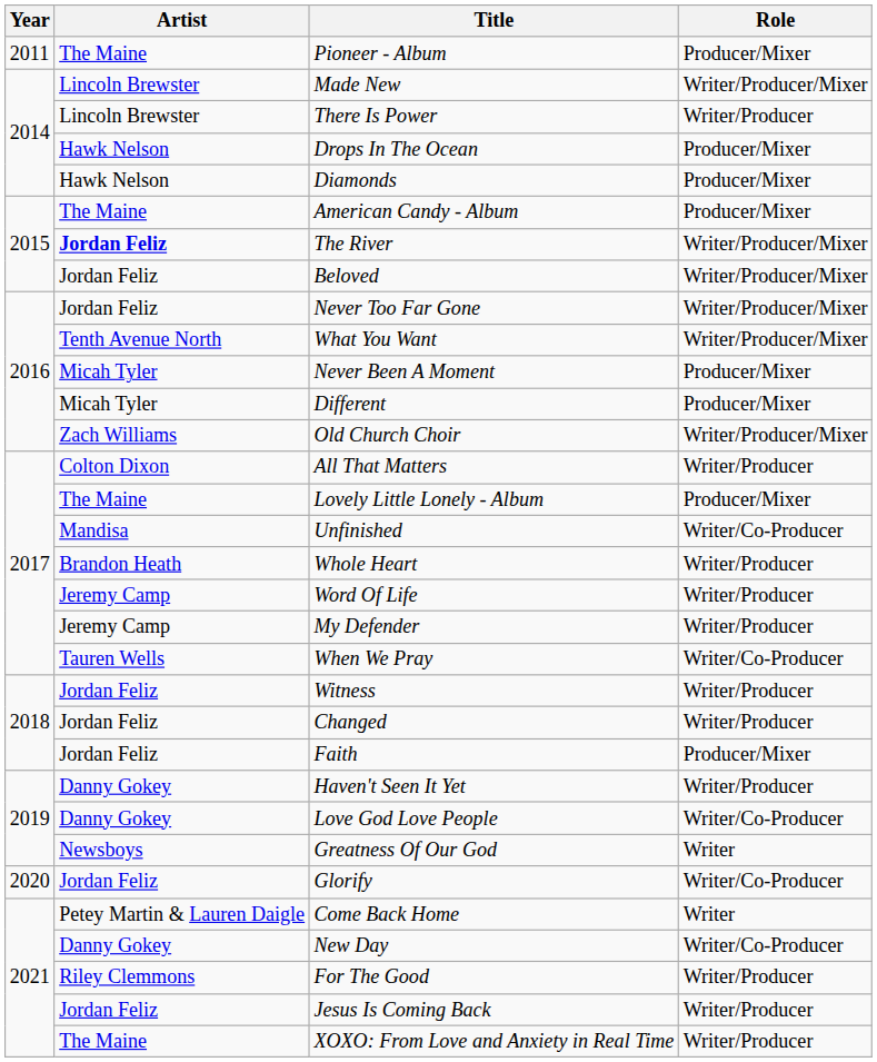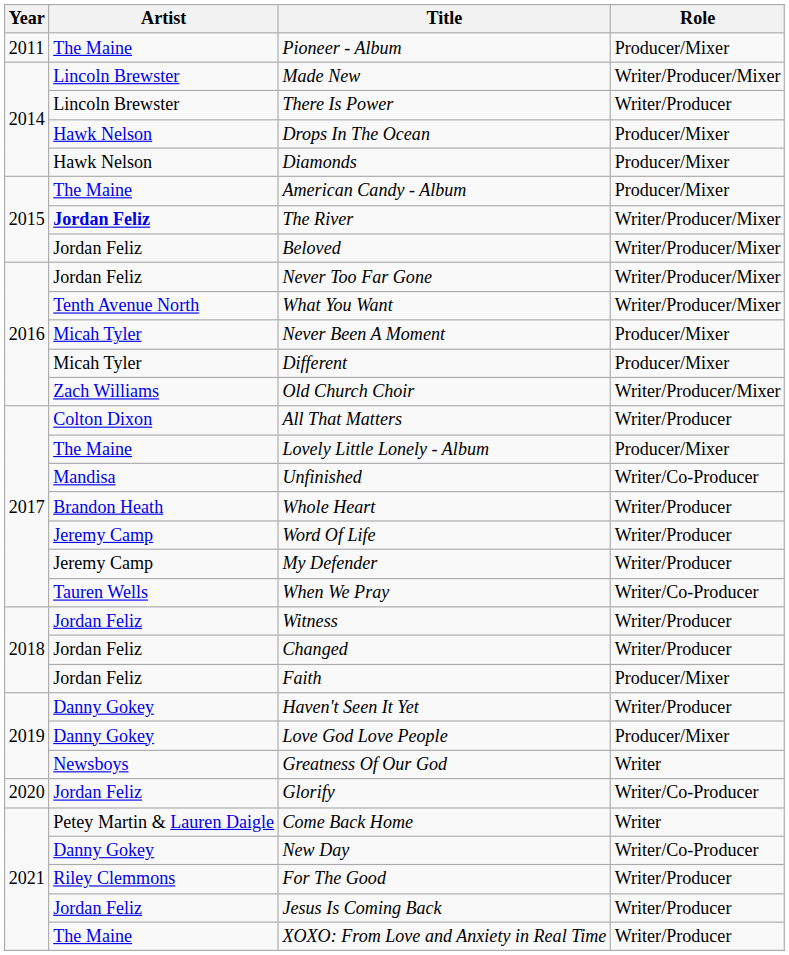 <table class="wikitable sortable">
 <tr>
 <th>Year</th>
 <th>Artist</th>
 <th>Title</th>
 <th>Role</th>
 </tr>
 <tr>
 <td>2011</td>
 <td><a href='#'>The Maine</a></td>
 <td><em>Pioneer - Album</em></td>
 <td>Producer/Mixer</td>
 </tr>
 <tr>
 <td rowspan=4>2014</td>
 <td><a href='#'>Lincoln Brewster</a></td>
 <td><em>Made New</em></td>
 <td>Writer/Producer/Mixer</td>
 </tr>
 <tr>
 <td>Lincoln Brewster</td>
 <td><em>There Is Power</em></td>
 <td>Writer/Producer</td>
 </tr>
 <tr>
 <td><a href='#'>Hawk Nelson</a></td>
 <td><em>Drops In The Ocean</em></td>
 <td>Producer/Mixer</td>
 </tr>
 <tr>
 <td>Hawk Nelson</td>
 <td><em>Diamonds</em></td>
 <td>Producer/Mixer</td>
 </tr>
 <tr>
 <td rowspan=3>2015</td>
 <td><a href='#'>The Maine</a></td>
 <td><em>American Candy - Album</em></td>
 <td>Producer/Mixer</td>
 </tr>
 <tr>
 <td><strong><a href='#'>Jordan Feliz</a></strong></td>
 <td><em>The River</em></td>
 <td>Writer/Producer/Mixer</td>
 </tr>
 <tr>
 <td>Jordan Feliz</td>
 <td><em>Beloved</em></td>
 <td>Writer/Producer/Mixer</td>
 </tr>
 <tr>
 <td rowspan=5>2016</td>
 <td>Jordan Feliz</td>
 <td><em>Never Too Far Gone</em></td>
 <td>Writer/Producer/Mixer</td>
 </tr>
 <tr>
 <td><a href='#'>Tenth Avenue North</a></td>
 <td><em>What You Want</em></td>
 <td>Writer/Producer/Mixer</td>
 </tr>
 <tr>
 <td><a href='#'>Micah Tyler</a></td>
 <td><em>Never Been A Moment</em></td>
 <td>Producer/Mixer</td>
 </tr>
 <tr>
 <td>Micah Tyler</td>
 <td><em>Different</em></td>
 <td>Producer/Mixer</td>
 </tr>
 <tr>
 <td><a href='#'>Zach Williams</a></td>
 <td><em>Old Church Choir</em></td>
 <td>Writer/Producer/Mixer</td>
 </tr>
 <tr>
 <td rowspan=7>2017</td>
 <td><a href='#'>Colton Dixon</a></td>
 <td><em>All That Matters</em></td>
 <td>Writer/Producer</td>
 </tr>
 <tr>
 <td><a href='#'>The Maine</a></td>
 <td><em>Lovely Little Lonely - Album</em></td>
 <td>Producer/Mixer</td>
 </tr>
 <tr>
 <td><a href='#'>Mandisa</a></td>
 <td><em>Unfinished</em></td>
 <td>Writer/Co-Producer</td>
 </tr>
 <tr>
 <td><a href='#'>Brandon Heath</a></td>
 <td><em>Whole Heart</em></td>
 <td>Writer/Producer</td>
 </tr>
 <tr>
 <td><a href='#'>Jeremy Camp</a></td>
 <td><em>Word Of Life</em></td>
 <td>Writer/Producer</td>
 </tr>
 <tr>
 <td>Jeremy Camp</td>
 <td><em>My Defender</em></td>
 <td>Writer/Producer</td>
 </tr>
 <tr>
 <td><a href='#'>Tauren Wells</a></td>
 <td><em>When We Pray</em></td>
 <td>Writer/Co-Producer</td>
 </tr>
 <tr>
 <td rowspan=3>2018</td>
 <td><a href='#'>Jordan Feliz</a></td>
 <td><em>Witness</em></td>
 <td>Writer/Producer</td>
 </tr>
 <tr>
 <td>Jordan Feliz</td>
 <td><em>Changed</em></td>
 <td>Writer/Producer</td>
 </tr>
 <tr>
 <td>Jordan Feliz</td>
 <td><em>Faith</em></td>
 <td>Producer/Mixer</td>
 </tr>
 <tr>
 <td rowspan=3>2019</td>
 <td><a href='#'>Danny Gokey</a></td>
 <td><em>Haven't Seen It Yet</em></td>
 <td>Writer/Producer</td>
 </tr>
 <tr>
 <td><a href='#'>Danny Gokey</a></td>
 <td><em>Love God Love People</em></td>
-<td>Writer/Co-Producer</td>
+<td>Producer/Mixer</td>
 </tr>
 <tr>
 <td><a href='#'>Newsboys</a></td>
 <td><em>Greatness Of Our God</em></td>
 <td>Writer</td>
 </tr>
 <tr>
 <td rowspan=1>2020</td>
 <td><a href='#'>Jordan Feliz</a></td>
 <td><em>Glorify</em></td>
 <td>Writer/Co-Producer</td>
 </tr>
 <tr>
 <td rowspan=5>2021</td>
 <td>Petey Martin & <a href='#'>Lauren Daigle</a></td>
 <td><em>Come Back Home</em></td>
 <td>Writer</td>
 </tr>
 <tr>
 <td><a href='#'>Danny Gokey</a></td>
 <td><em>New Day</em></td>
 <td>Writer/Co-Producer</td>
 </tr>
 <tr>
 <td><a href='#'>Riley Clemmons</a></td>
 <td><em>For The Good</em></td>
 <td>Writer/Producer</td>
 </tr>
 <tr>
 <td><a href='#'>Jordan Feliz</a></td>
 <td><em>Jesus Is Coming Back</em></td>
 <td>Writer/Producer</td>
 </tr>
 <tr>
 <td><a href='#'>The Maine</a></td>
 <td><em>XOXO: From Love and Anxiety in Real Time</em></td>
 <td>Writer/Producer</td>
 </tr>
 </table>
